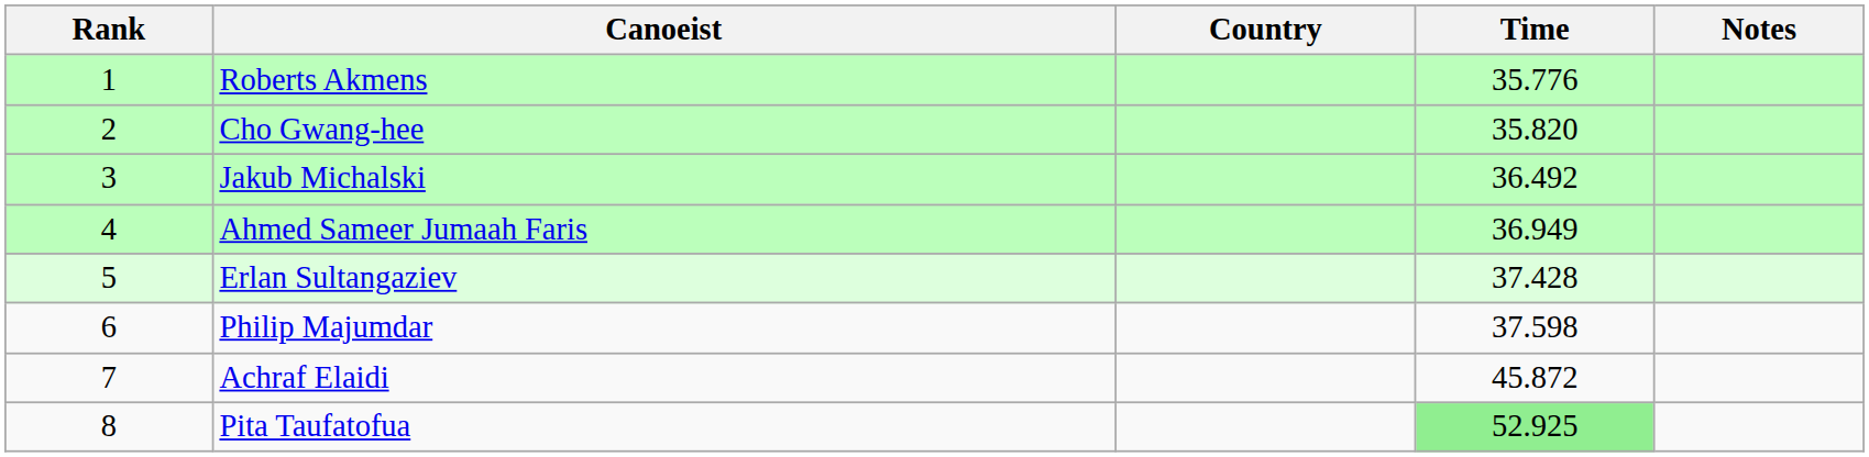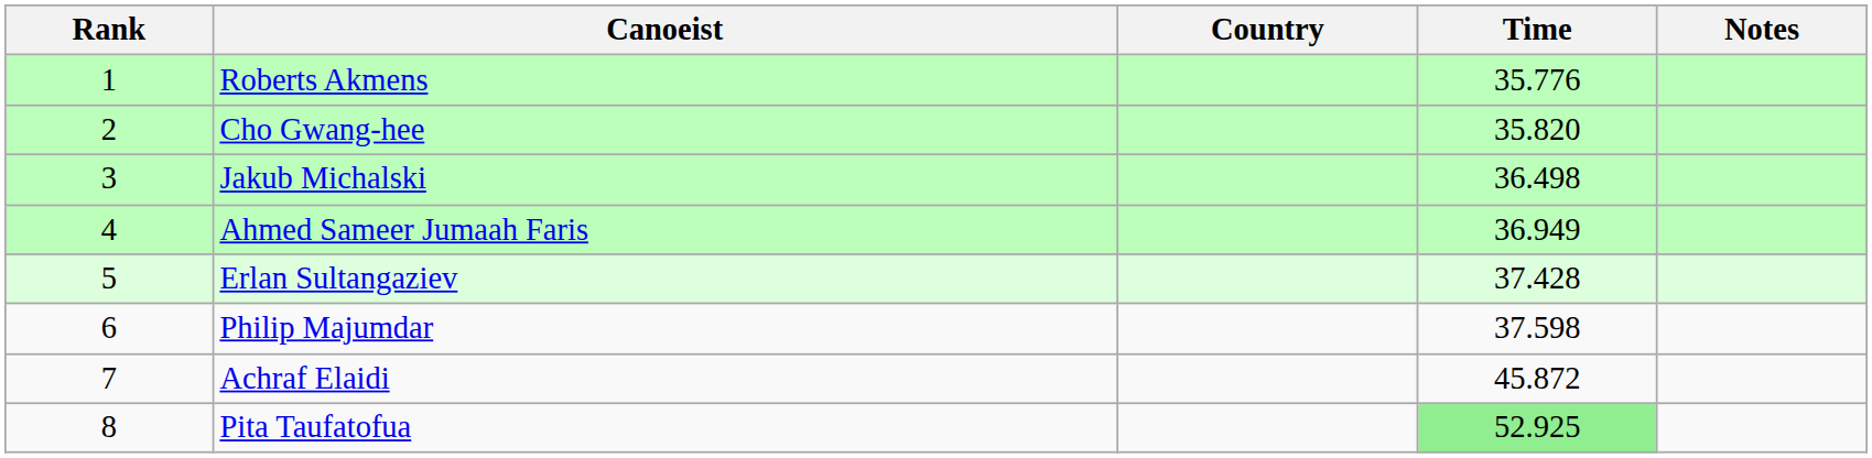 <table class="wikitable" style="text-align:center;width: 60%">
 <tr>
 <th>Rank</th>
 <th>Canoeist</th>
 <th>Country</th>
 <th>Time</th>
 <th>Notes</th>
 </tr>
 <tr bgcolor=bbffbb>
 <td>1</td>
 <td align="left"><a href='#'>Roberts Akmens</a></td>
 <td align="left"></td>
 <td>35.776</td>
 <td></td>
 </tr>
 <tr bgcolor=bbffbb>
 <td>2</td>
 <td align="left"><a href='#'>Cho Gwang-hee</a></td>
 <td align="left"></td>
 <td>35.820</td>
 <td></td>
 </tr>
 <tr bgcolor=bbffbb>
 <td>3</td>
 <td align="left"><a href='#'>Jakub Michalski</a></td>
 <td align="left"></td>
-<td>36.492</td>
+<td>36.498</td>
 <td></td>
 </tr>
 <tr bgcolor=bbffbb>
 <td>4</td>
 <td align="left"><a href='#'>Ahmed Sameer Jumaah Faris</a></td>
 <td align="left"></td>
 <td>36.949</td>
 <td></td>
 </tr>
 <tr bgcolor=ddffdd>
 <td>5</td>
 <td align="left"><a href='#'>Erlan Sultangaziev</a></td>
 <td align="left"></td>
 <td>37.428</td>
 <td></td>
 </tr>
 <tr>
 <td>6</td>
 <td align="left"><a href='#'>Philip Majumdar</a></td>
 <td align="left"></td>
 <td>37.598</td>
 <td></td>
 </tr>
 <tr>
 <td>7</td>
 <td align="left"><a href='#'>Achraf Elaidi</a></td>
 <td align="left"></td>
 <td>45.872</td>
 <td></td>
 </tr>
 <tr>
 <td>8</td>
 <td align="left"><a href='#'>Pita Taufatofua</a></td>
 <td align="left"></td>
 <td style="background: lightgreen;">52.925</td>
 <td></td>
 </tr>
 </table>
